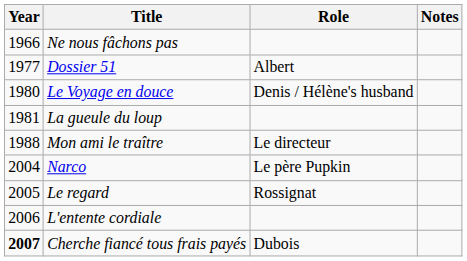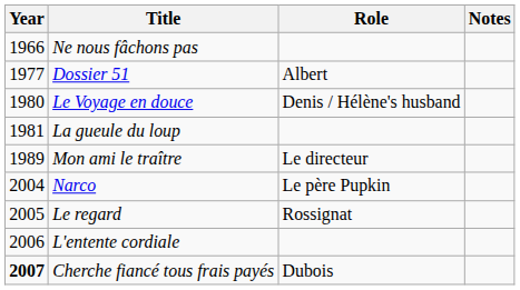 <table class="wikitable">
 <tr>
 <th>Year</th>
 <th>Title</th>
 <th>Role</th>
 <th>Notes</th>
 </tr>
 <tr>
 <td>1966</td>
 <td><em>Ne nous fâchons pas</em></td>
 <td></td>
 <td></td>
 </tr>
 <tr>
 <td>1977</td>
 <td><em><a href='#'>Dossier 51</a></em></td>
 <td>Albert</td>
 <td></td>
 </tr>
 <tr>
 <td>1980</td>
 <td><em><a href='#'>Le Voyage en douce</a></em></td>
 <td>Denis / Hélène's husband</td>
 <td></td>
 </tr>
 <tr>
 <td>1981</td>
 <td><em>La gueule du loup</em></td>
 <td></td>
 <td></td>
 </tr>
 <tr>
-<td>1988</td>
+<td>1989</td>
 <td><em>Mon ami le traître</em></td>
 <td>Le directeur</td>
 <td></td>
 </tr>
 <tr>
 <td>2004</td>
 <td><em><a href='#'>Narco</a></em></td>
 <td>Le père Pupkin</td>
 <td></td>
 </tr>
 <tr>
 <td>2005</td>
 <td><em>Le regard</em></td>
 <td>Rossignat</td>
 <td></td>
 </tr>
 <tr>
 <td>2006</td>
 <td><em>L'entente cordiale</em></td>
 <td></td>
 <td></td>
 </tr>
 <tr>
 <td><strong>2007</strong></td>
 <td><em>Cherche fiancé tous frais payés</em></td>
 <td>Dubois</td>
 <td></td>
 </tr>
 </table>
